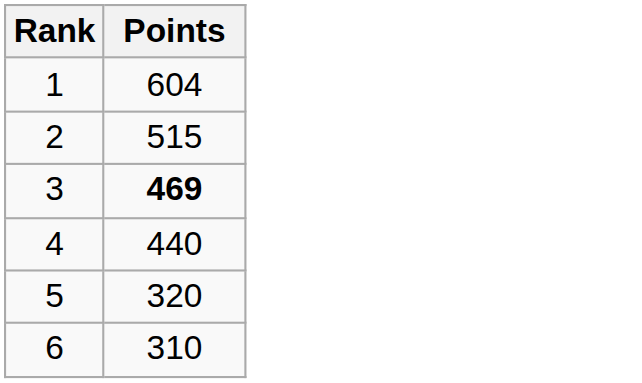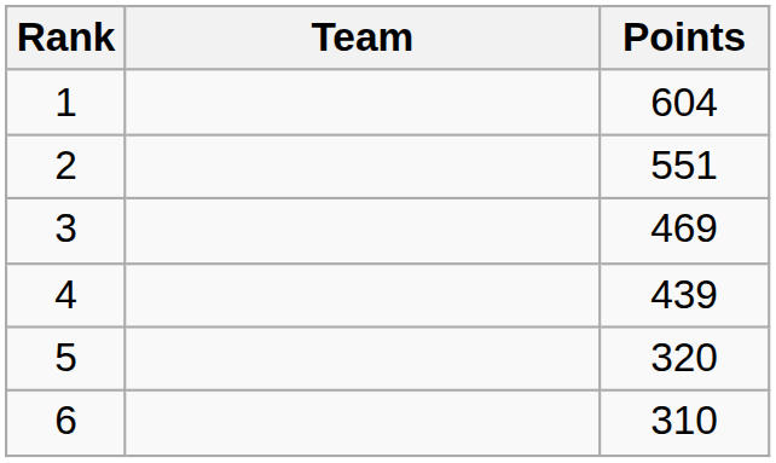 <table class="wikitable" style="text-align:center;">
 <tr>
 <th width=40>Rank</th>
+<th width=180>Team</th>
 <th width=60>Points</th>
 </tr>
 <tr>
 <td>1</td>
+<td align=left></td>
 <td>604</td>
 </tr>
 <tr>
 <td>2</td>
-<td>515</td>
+<td align=left></td>
+<td>551</td>
 </tr>
 <tr>
 <td>3</td>
-<td><strong>469</strong></td>
+<td align=left></td>
+<td>469</td>
 </tr>
 <tr>
 <td>4</td>
-<td>440</td>
+<td align=left></td>
+<td>439</td>
 </tr>
 <tr>
 <td>5</td>
+<td align=left></td>
 <td>320</td>
 </tr>
 <tr>
 <td>6</td>
+<td align=left></td>
 <td>310</td>
 </tr>
 </table>
